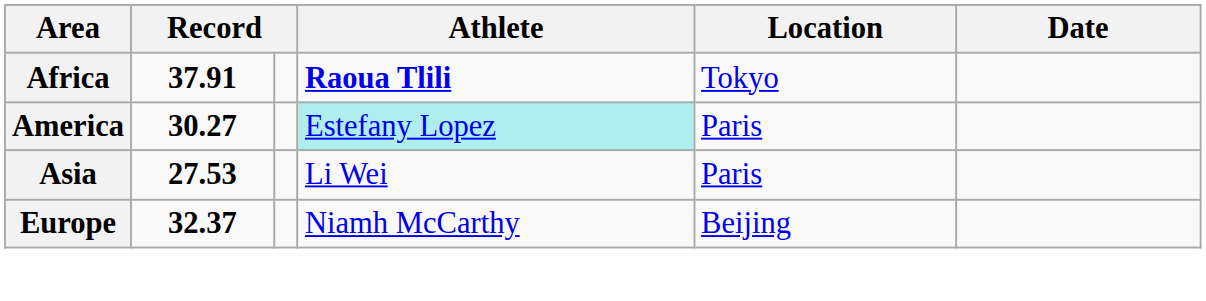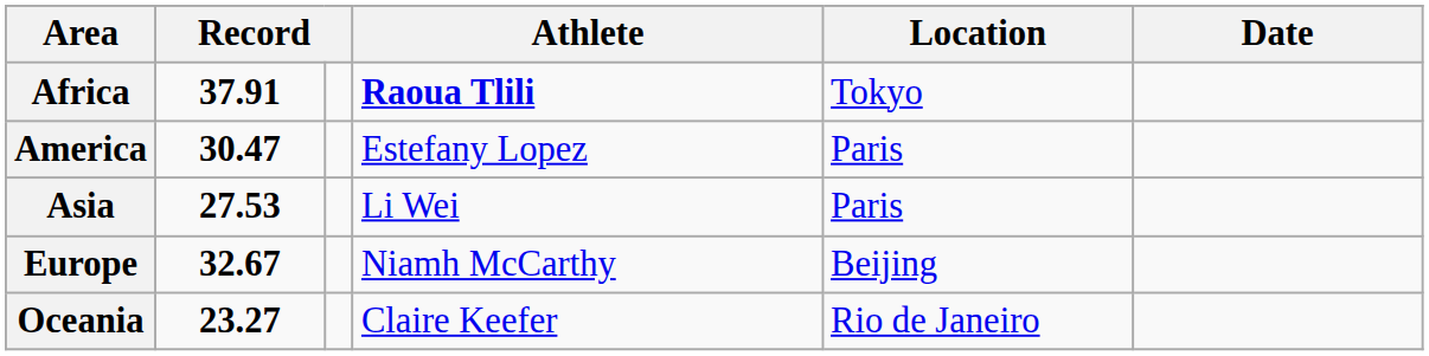 <table class="wikitable">
 <tr>
 <th width="45">Area</th>
 <th width="80" colspan="2">Record</th>
 <th width="200">Athlete</th>
 <th width="130">Location</th>
 <th width="120">Date</th>
 </tr>
 <tr>
 <th>Africa</th>
 <td align="center"><strong>37.91</strong></td>
 <td align="center"><strong></strong></td>
 <td><strong> <a href='#'>Raoua Tlili</a></strong></td>
 <td> <a href='#'>Tokyo</a></td>
 <td align="right"></td>
 </tr>
 <tr>
 <th>America</th>
-<td align="center"><strong>30.27</strong></td>
+<td align="center"><strong>30.47</strong></td>
 <td align="center"></td>
-<td style="background: paleturquoise;"> <a href='#'>Estefany Lopez</a></td>
+<td> <a href='#'>Estefany Lopez</a></td>
 <td> <a href='#'>Paris</a></td>
 <td align="right"></td>
 </tr>
 <tr>
 <th>Asia</th>
 <td align="center"><strong>27.53</strong></td>
 <td align="center"></td>
 <td> <a href='#'>Li Wei</a></td>
 <td> <a href='#'>Paris</a></td>
 <td align="right"></td>
 </tr>
 <tr>
 <th>Europe</th>
-<td align="center"><strong>32.37</strong></td>
+<td align="center"><strong>32.67</strong></td>
 <td align="center"></td>
 <td> <a href='#'>Niamh McCarthy</a></td>
 <td> <a href='#'>Beijing</a></td>
 <td align="right"></td>
 </tr>
+<tr>
+<th>Oceania</th>
+<td align="center"><strong>23.27</strong></td>
+<td align="center"></td>
+<td> <a href='#'>Claire Keefer</a></td>
+<td> <a href='#'>Rio de Janeiro</a></td>
+<td align="right"></td>
+</tr>
 </table>
